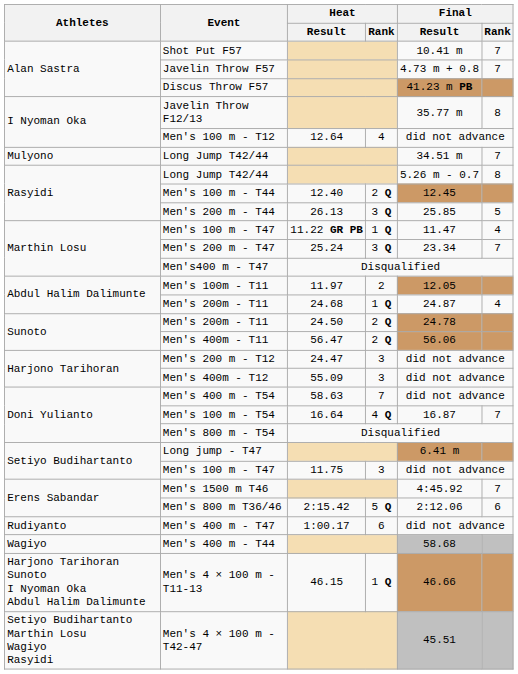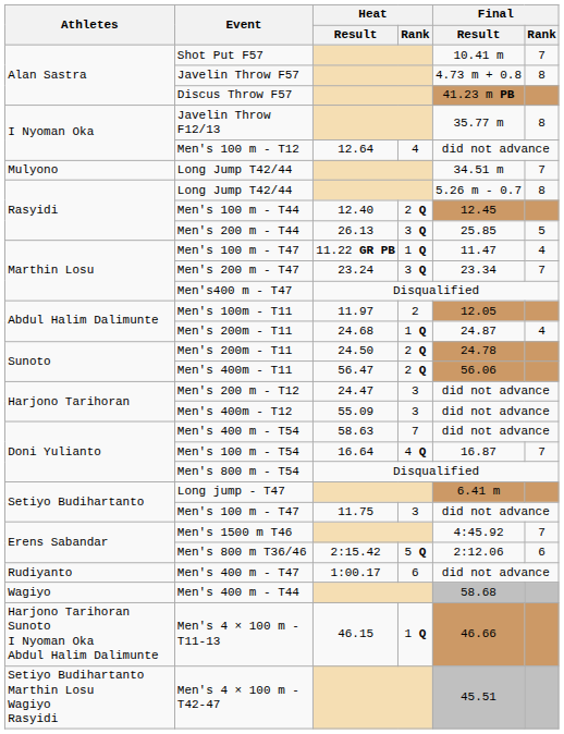 <table class=wikitable style="font-size:90%; text-align:center">
 <tr>
 <th width="160" rowspan="2">Athletes</th>
 <th width="130" rowspan="2">Event</th>
 <th width="110" colspan="2">Heat</th>
 <th width="110" colspan="2">Final</th>
 </tr>
 <tr>
 <th>Result</th>
 <th>Rank</th>
 <th>Result</th>
 <th>Rank</th>
 </tr>
 <tr>
 <td align=left rowspan="3">Alan Sastra</td>
 <td align=left>Shot Put F57</td>
 <td colspan=2 bgcolor="wheat"></td>
 <td>10.41 m</td>
 <td>7</td>
 </tr>
 <tr>
 <td align=left>Javelin Throw F57</td>
 <td colspan=2 bgcolor="wheat"></td>
 <td>4.73 m + 0.8</td>
-<td>7</td>
+<td>8</td>
 </tr>
 <tr>
 <td align=left>Discus Throw F57</td>
 <td colspan=2 bgcolor="wheat"></td>
 <td align="center" bgcolor=cc9966>41.23 m <strong>PB</strong></td>
 <td align="center" bgcolor=cc9966></td>
 </tr>
 <tr>
 <td align=left rowspan="2">I Nyoman Oka</td>
 <td align=left>Javelin Throw F12/13</td>
 <td colspan=2 bgcolor="wheat"></td>
 <td>35.77 m</td>
 <td>8</td>
 </tr>
 <tr>
 <td align=left>Men's 100 m - T12</td>
 <td>12.64</td>
 <td>4</td>
 <td colspan=2>did not advance</td>
 </tr>
 <tr>
 <td align=left>Mulyono</td>
 <td align=left>Long Jump T42/44</td>
 <td colspan=2 bgcolor="wheat"></td>
 <td>34.51 m</td>
 <td>7</td>
 </tr>
 <tr>
 <td align=left rowspan="3">Rasyidi</td>
 <td align=left>Long Jump T42/44</td>
 <td colspan=2 bgcolor="wheat"></td>
 <td>5.26 m - 0.7</td>
 <td>8</td>
 </tr>
 <tr>
 <td align=left>Men's 100 m - T44</td>
 <td>12.40</td>
 <td>2 <strong>Q</strong></td>
 <td bgcolor=cc9966>12.45</td>
 <td bgcolor=cc9966></td>
 </tr>
 <tr>
 <td align=left>Men's 200 m - T44</td>
 <td>26.13</td>
 <td>3 <strong>Q</strong></td>
 <td>25.85</td>
 <td>5</td>
 </tr>
 <tr>
 <td align=left rowspan="3">Marthin Losu</td>
 <td align=left>Men's 100 m - T47</td>
 <td>11.22 <strong>GR</strong> <strong>PB</strong></td>
 <td>1 <strong>Q</strong></td>
 <td>11.47</td>
 <td>4</td>
 </tr>
 <tr>
 <td align=left>Men's 200 m - T47</td>
-<td>25.24</td>
+<td>23.24</td>
 <td>3 <strong>Q</strong></td>
 <td>23.34</td>
 <td>7</td>
 </tr>
 <tr>
 <td align=left>Men's400 m - T47</td>
 <td colspan="4">Disqualified</td>
 </tr>
 <tr>
 <td align=left rowspan="2">Abdul Halim Dalimunte</td>
 <td align=left>Men's 100m - T11</td>
 <td>11.97</td>
 <td>2</td>
 <td align="center" bgcolor=cc9966>12.05</td>
 <td align="center" bgcolor=cc9966></td>
 </tr>
 <tr>
 <td align=left>Men's 200m - T11</td>
 <td>24.68</td>
 <td>1 <strong>Q</strong></td>
 <td>24.87</td>
 <td>4</td>
 </tr>
 <tr>
 <td align=left rowspan="2">Sunoto</td>
 <td align=left>Men's 200m - T11</td>
 <td>24.50</td>
 <td>2 <strong>Q</strong></td>
 <td bgcolor=cc9966>24.78</td>
 <td bgcolor=cc9966></td>
 </tr>
 <tr>
 <td align=left>Men's 400m - T11</td>
 <td>56.47</td>
 <td>2 <strong>Q</strong></td>
 <td bgcolor=cc9966>56.06</td>
 <td bgcolor=cc9966></td>
 </tr>
 <tr>
 <td align=left rowspan="2">Harjono Tarihoran</td>
 <td align=left>Men's 200 m - T12</td>
 <td>24.47</td>
 <td>3</td>
 <td colspan="2">did not advance</td>
 </tr>
 <tr>
 <td align=left>Men's 400m - T12</td>
 <td>55.09</td>
 <td>3</td>
 <td colspan="2">did not advance</td>
 </tr>
 <tr>
 <td align=left rowspan="3">Doni Yulianto</td>
 <td align=left>Men's 400 m - T54</td>
 <td>58.63</td>
 <td>7</td>
 <td colspan="2">did not advance</td>
 </tr>
 <tr>
 <td align=left>Men's 100 m - T54</td>
 <td>16.64</td>
 <td>4 <strong>Q</strong></td>
 <td>16.87</td>
 <td>7</td>
 </tr>
 <tr>
 <td align=left>Men's 800 m - T54</td>
 <td colspan="4">Disqualified</td>
 </tr>
 <tr>
 <td align=left rowspan="2">Setiyo Budihartanto</td>
 <td align=left>Long jump - T47</td>
 <td colspan=2 bgcolor="wheat"></td>
 <td align="center" bgcolor=cc9966>6.41 m</td>
 <td align="center" bgcolor=cc9966></td>
 </tr>
 <tr>
 <td align=left>Men's 100 m - T47</td>
 <td>11.75</td>
 <td>3</td>
 <td colspan="2">did not advance</td>
 </tr>
 <tr>
 <td align=left rowspan="2">Erens Sabandar</td>
 <td align=left>Men's 1500 m T46</td>
 <td colspan=2 bgcolor="wheat"></td>
 <td>4:45.92</td>
 <td>7</td>
 </tr>
 <tr>
 <td align=left>Men's 800 m T36/46</td>
 <td>2:15.42</td>
 <td>5 <strong>Q</strong></td>
 <td>2:12.06</td>
 <td>6</td>
 </tr>
 <tr>
 <td align=left>Rudiyanto</td>
 <td align=left>Men's 400 m - T47</td>
 <td>1:00.17</td>
 <td>6</td>
 <td colspan="2">did not advance</td>
 </tr>
 <tr>
 <td align=left>Wagiyo</td>
 <td align=left>Men's 400 m - T44</td>
 <td colspan="2" bgcolor="wheat"></td>
 <td bgcolor="silver">58.68</td>
 <td bgcolor="silver"></td>
 </tr>
 <tr>
 <td align=left>Harjono Tarihoran<br>Sunoto<br>I Nyoman Oka<br>Abdul Halim Dalimunte</td>
 <td align=left>Men's 4 × 100 m - T11-13</td>
 <td>46.15</td>
 <td>1 <strong>Q</strong></td>
 <td bgcolor=cc9966>46.66</td>
 <td bgcolor=cc9966></td>
 </tr>
 <tr>
 <td align=left>Setiyo Budihartanto<br>Marthin Losu<br>Wagiyo<br>Rasyidi</td>
 <td align=left>Men's 4 × 100 m - T42-47</td>
 <td colspan=2 bgcolor="wheat"></td>
 <td bgcolor="silver">45.51</td>
 <td bgcolor="silver"></td>
 </tr>
 </table>
